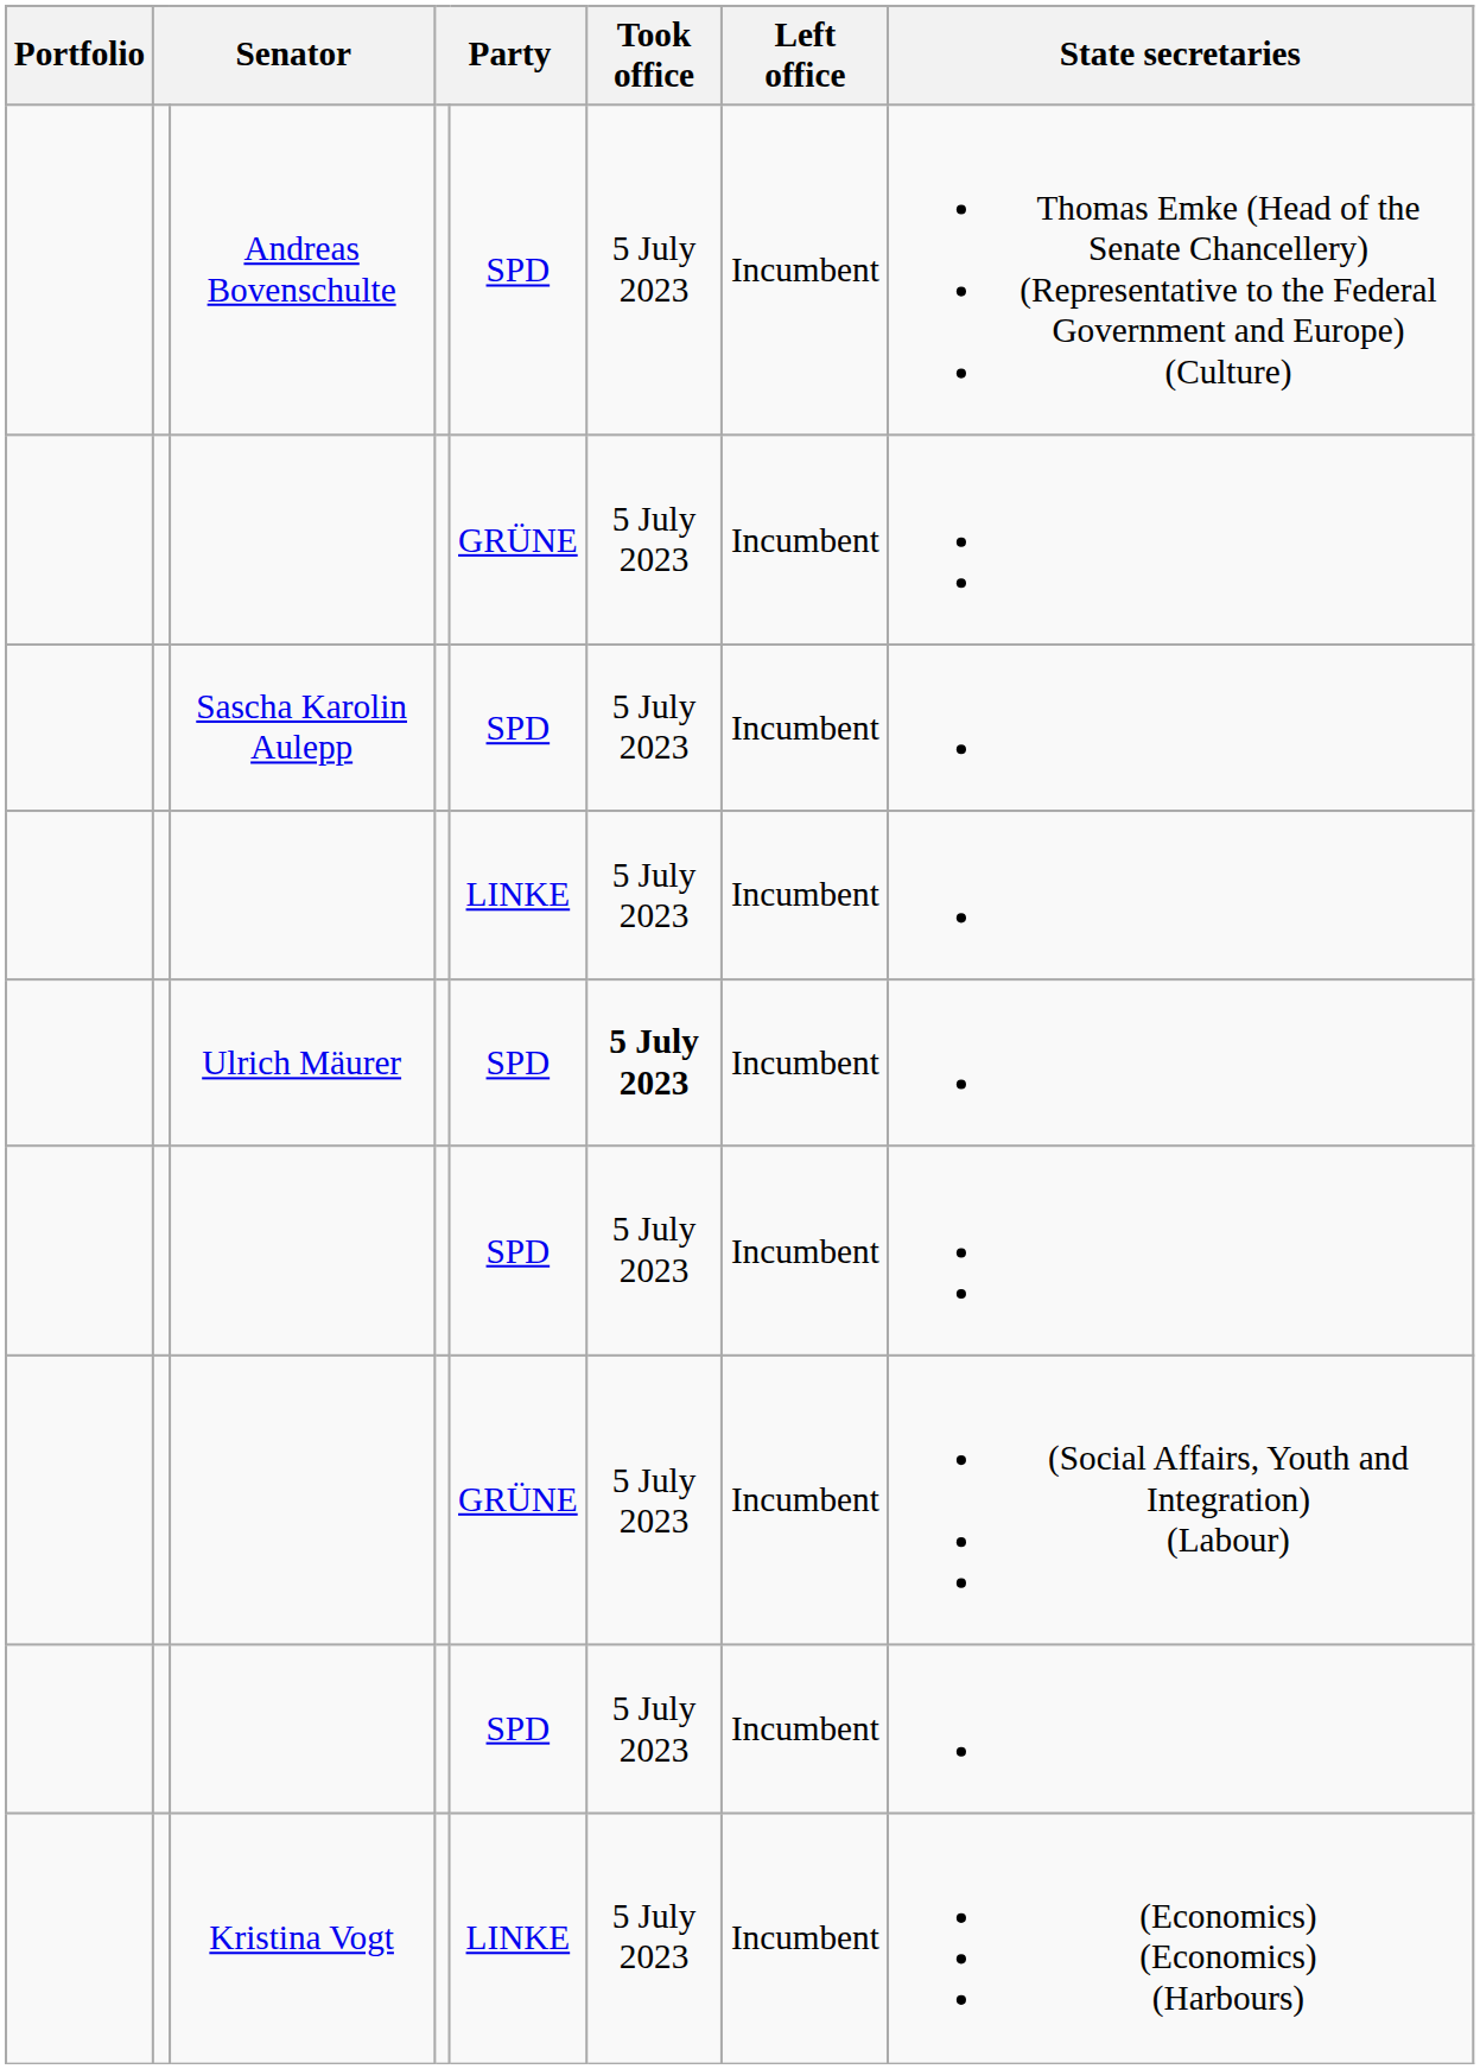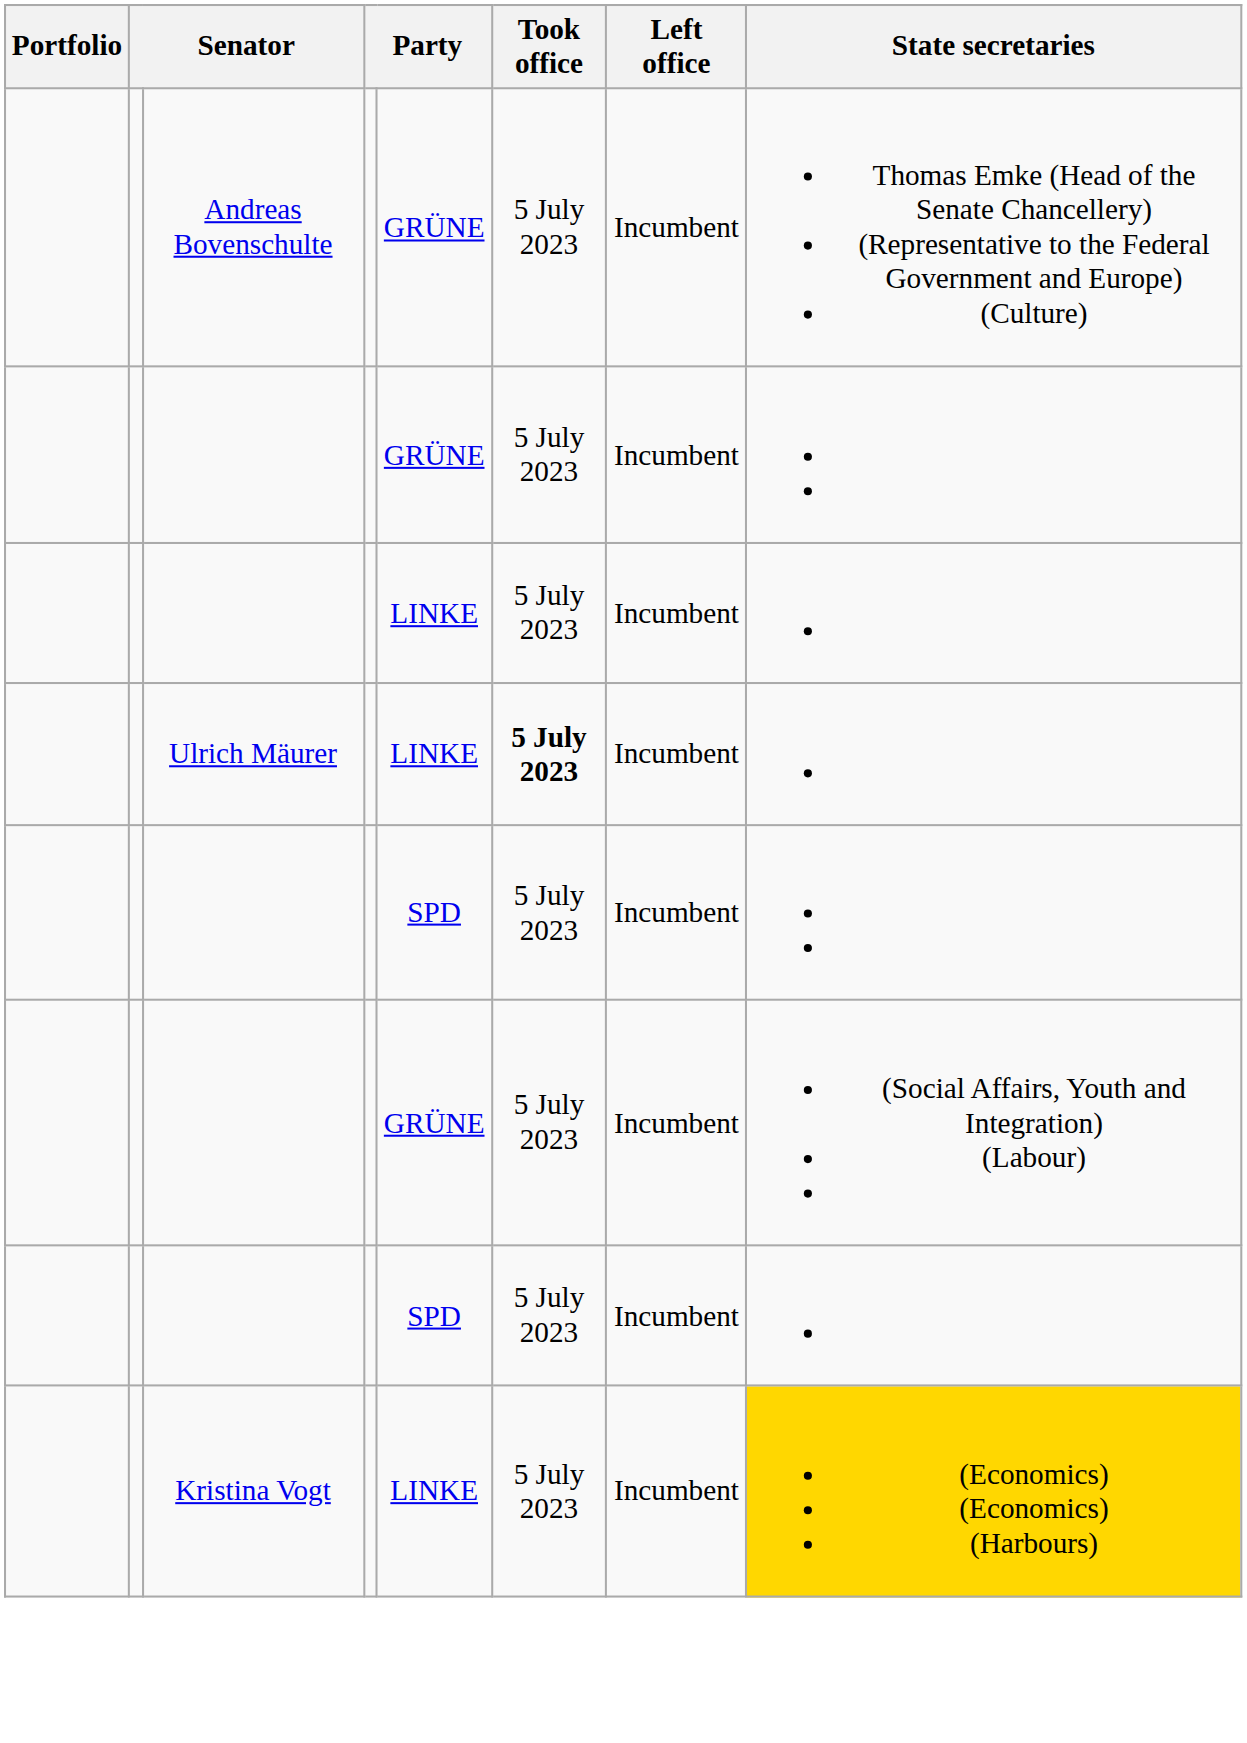 <table class=wikitable style="text-align:center; font-size:90%">
 <tr>
 <th>Portfolio</th>
 <th colspan=2>Senator</th>
 <th colspan=2>Party</th>
 <th>Took office</th>
 <th>Left office</th>
 <th>State secretaries</th>
 </tr>
 <tr>
 <td></td>
 <td></td>
 <td><a href='#'>Andreas Bovenschulte</a><br></td>
 <td bgcolor=></td>
-<td><a href='#'>SPD</a></td>
+<td><a href='#'>GRÜNE</a></td>
 <td>5 July 2023</td>
 <td>Incumbent</td>
 <td><br><ul><li>Thomas Emke (Head of the Senate Chancellery)</li><li> (Representative to the Federal Government and Europe)</li><li> (Culture)</li></ul></td>
 </tr>
 <tr>
 <td></td>
 <td></td>
 <td><br></td>
 <td bgcolor=></td>
 <td><a href='#'>GRÜNE</a></td>
 <td>5 July 2023</td>
 <td>Incumbent</td>
 <td><br><ul><li></li><li></li></ul></td>
 </tr>
 <tr>
 <td></td>
 <td></td>
-<td><a href='#'>Sascha Karolin Aulepp</a><br></td>
-<td bgcolor=></td>
-<td><a href='#'>SPD</a></td>
-<td>5 July 2023</td>
-<td>Incumbent</td>
-<td><br><ul><li><small></small></li></ul></td>
-</tr>
-<tr>
-<td></td>
-<td></td>
 <td><br></td>
 <td bgcolor=></td>
 <td><a href='#'>LINKE</a></td>
 <td>5 July 2023</td>
 <td>Incumbent</td>
 <td><br><ul><li><small></small></li></ul></td>
 </tr>
 <tr>
 <td></td>
 <td></td>
 <td><a href='#'>Ulrich Mäurer</a><br></td>
 <td bgcolor=></td>
-<td><a href='#'>SPD</a></td>
+<td><a href='#'>LINKE</a></td>
 <td><strong>5 July 2023</strong></td>
 <td>Incumbent</td>
 <td><br><ul><li></li></ul></td>
 </tr>
 <tr style="height:75px">
 <td></td>
 <td></td>
 <td><br></td>
 <td bgcolor=></td>
 <td><a href='#'>SPD</a></td>
 <td>5 July 2023</td>
 <td>Incumbent</td>
 <td><br><ul><li></li><li></li></ul></td>
 </tr>
 <tr>
 <td></td>
 <td></td>
 <td><br></td>
 <td bgcolor=></td>
 <td><a href='#'>GRÜNE</a></td>
 <td>5 July 2023</td>
 <td>Incumbent</td>
 <td><br><ul><li> (Social Affairs, Youth and Integration)</li><li> (Labour)</li><li></li></ul></td>
 </tr>
 <tr>
 <td></td>
 <td></td>
 <td><br></td>
 <td bgcolor=></td>
 <td><a href='#'>SPD</a></td>
 <td>5 July 2023</td>
 <td>Incumbent</td>
 <td><br><ul><li><small></small></li></ul></td>
 </tr>
 <tr>
 <td></td>
 <td></td>
 <td><a href='#'>Kristina Vogt</a><br></td>
 <td bgcolor=></td>
 <td><a href='#'>LINKE</a></td>
 <td>5 July 2023</td>
 <td>Incumbent</td>
-<td><br><ul><li> (Economics) </li><li> (Economics) </li><li> (Harbours)</li></ul></td>
+<td style="background: gold;"><br><ul><li> (Economics) </li><li> (Economics) </li><li> (Harbours)</li></ul></td>
 </tr>
 </table>
